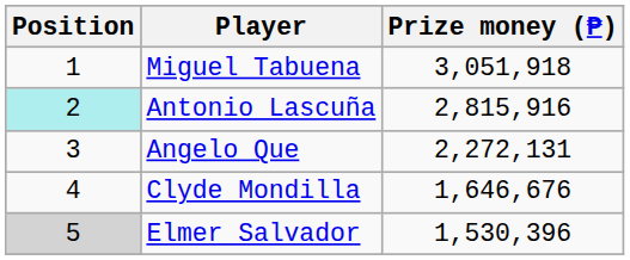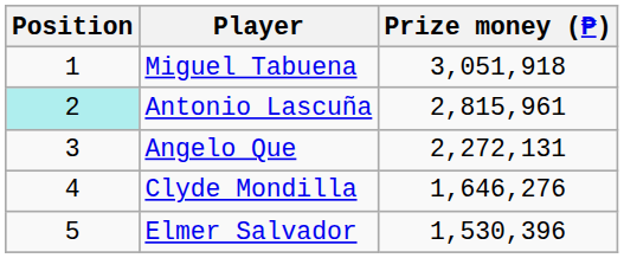 <table class=wikitable>
 <tr>
 <th>Position</th>
 <th>Player</th>
 <th>Prize money (<a href='#'>₱</a>)</th>
 </tr>
 <tr>
 <td align=center>1</td>
 <td> <a href='#'>Miguel Tabuena</a></td>
 <td align=center>3,051,918</td>
 </tr>
 <tr>
 <td align=center style="background: paleturquoise;">2</td>
 <td> <a href='#'>Antonio Lascuña</a></td>
-<td align=center>2,815,916</td>
+<td align=center>2,815,961</td>
 </tr>
 <tr>
 <td align=center>3</td>
 <td> <a href='#'>Angelo Que</a></td>
 <td align=center>2,272,131</td>
 </tr>
 <tr>
 <td align=center>4</td>
 <td> <a href='#'>Clyde Mondilla</a></td>
-<td align=center>1,646,676</td>
+<td align=center>1,646,276</td>
 </tr>
 <tr>
-<td align=center style="background: lightgrey;">5</td>
+<td align=center>5</td>
 <td> <a href='#'>Elmer Salvador</a></td>
 <td align=center>1,530,396</td>
 </tr>
 </table>
